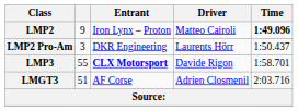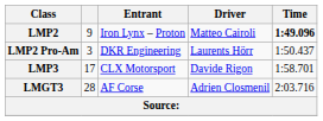 <table class="wikitable" style="font-size:90%;">
 <tr>
 <th>Class</th>
 <th></th>
 <th>Entrant</th>
 <th>Driver</th>
 <th>Time</th>
 </tr>
 <tr>
 <th>LMP2</th>
 <td style="text-align:center;">9</td>
 <td> <a href='#'>Iron Lynx</a> – <a href='#'>Proton</a></td>
 <td> <a href='#'>Matteo Cairoli</a></td>
 <td><strong>1:49.096</strong></td>
 </tr>
 <tr>
 <th>LMP2 Pro-Am</th>
 <td style="text-align:center;">3</td>
 <td> <a href='#'>DKR Engineering</a></td>
 <td> <a href='#'>Laurents Hörr</a></td>
 <td>1:50.437</td>
 </tr>
 <tr>
 <th>LMP3</th>
-<td style="text-align:center;">55</td>
-<td><strong> <a href='#'>CLX Motorsport</a></strong></td>
+<td style="text-align:center;">17</td>
+<td> <a href='#'>CLX Motorsport</a></td>
 <td> <a href='#'>Davide Rigon</a></td>
 <td>1:58.701</td>
 </tr>
 <tr>
 <th>LMGT3</th>
-<td style="text-align:center;">51</td>
+<td style="text-align:center;">28</td>
 <td> <a href='#'>AF Corse</a></td>
 <td> <a href='#'>Adrien Closmenil</a></td>
 <td>2:03.716</td>
 </tr>
 <tr>
 <th colspan="6">Source:</th>
 </tr>
 <tr>
 </tr>
 </table>
